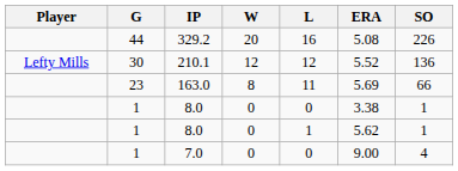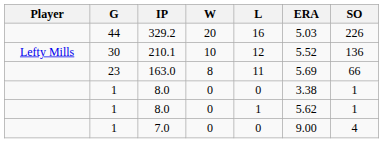 <table class="wikitable sortable">
 <tr>
 <th bgcolor="#DDDDFF" width="16%">Player</th>
 <th bgcolor="#DDDDFF" width="9%">G</th>
 <th bgcolor="#DDDDFF" width="9%">IP</th>
 <th bgcolor="#DDDDFF" width="9%">W</th>
 <th bgcolor="#DDDDFF" width="9%">L</th>
 <th bgcolor="#DDDDFF" width="9%">ERA</th>
 <th bgcolor="#DDDDFF" width="9%">SO</th>
 </tr>
 <tr align="center">
 <td></td>
 <td>44</td>
 <td>329.2</td>
 <td>20</td>
 <td>16</td>
-<td>5.08</td>
+<td>5.03</td>
 <td>226</td>
 </tr>
 <tr align="center">
 <td><a href='#'>Lefty Mills</a></td>
 <td>30</td>
 <td>210.1</td>
-<td>12</td>
+<td>10</td>
 <td>12</td>
 <td>5.52</td>
 <td>136</td>
 </tr>
 <tr align=center>
 <td></td>
 <td>23</td>
 <td>163.0</td>
 <td>8</td>
 <td>11</td>
 <td>5.69</td>
 <td>66</td>
 </tr>
 <tr align="center">
 <td></td>
 <td>1</td>
 <td>8.0</td>
 <td>0</td>
 <td>0</td>
 <td>3.38</td>
 <td>1</td>
 </tr>
 <tr align="center">
 <td></td>
 <td>1</td>
 <td>8.0</td>
 <td>0</td>
 <td>1</td>
 <td>5.62</td>
 <td>1</td>
 </tr>
 <tr align="center">
 <td></td>
 <td>1</td>
 <td>7.0</td>
 <td>0</td>
 <td>0</td>
 <td>9.00</td>
 <td>4</td>
 </tr>
 </table>
